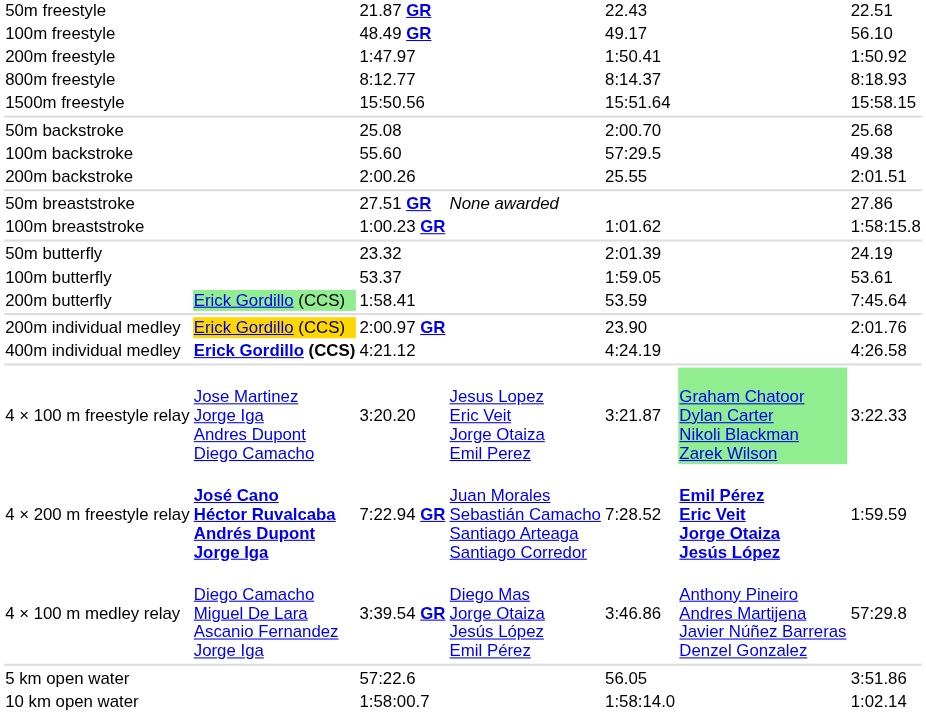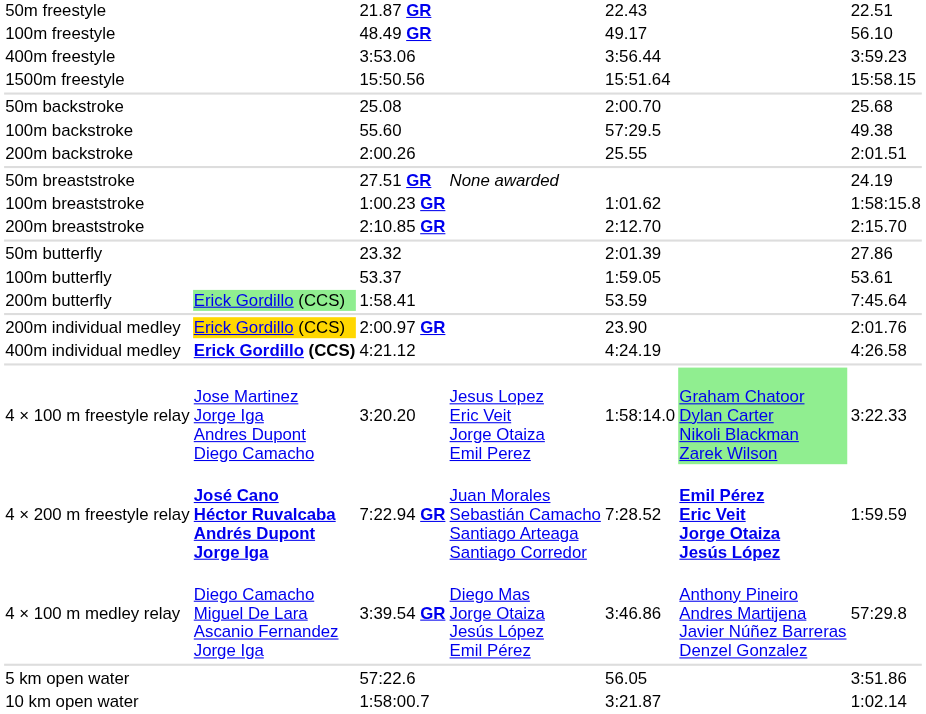 <table>
 <tr>
 <td>50m freestyle</td>
 <td></td>
 <td>21.87 <strong><a href='#'>GR</a></strong></td>
 <td></td>
 <td>22.43</td>
 <td></td>
 <td>22.51</td>
 </tr>
 <tr>
 <td>100m freestyle</td>
 <td></td>
 <td>48.49 <strong><a href='#'>GR</a></strong></td>
 <td></td>
 <td>49.17</td>
 <td></td>
 <td>56.10</td>
 </tr>
 <tr>
-<td>200m freestyle</td>
+<td>400m freestyle</td>
 <td></td>
-<td>1:47.97</td>
+<td>3:53.06</td>
 <td></td>
-<td>1:50.41</td>
+<td>3:56.44</td>
 <td></td>
-<td>1:50.92</td>
-</tr>
-<tr>
-<td>800m freestyle</td>
-<td></td>
-<td>8:12.77</td>
-<td></td>
-<td>8:14.37</td>
-<td></td>
-<td>8:18.93</td>
+<td>3:59.23</td>
 </tr>
 <tr>
 <td>1500m freestyle</td>
 <td></td>
 <td>15:50.56</td>
 <td></td>
 <td>15:51.64</td>
 <td></td>
 <td>15:58.15</td>
 </tr>
 <tr bgcolor=#DDDDDD>
 <td colspan=7></td>
 </tr>
 <tr>
 <td>50m backstroke</td>
 <td></td>
 <td>25.08</td>
 <td></td>
 <td>2:00.70</td>
 <td></td>
 <td>25.68</td>
 </tr>
 <tr>
 <td>100m backstroke</td>
 <td></td>
 <td>55.60</td>
 <td></td>
 <td>57:29.5</td>
 <td></td>
 <td>49.38</td>
 </tr>
 <tr>
 <td>200m backstroke</td>
 <td></td>
 <td>2:00.26</td>
 <td></td>
 <td>25.55</td>
 <td></td>
 <td>2:01.51</td>
 </tr>
 <tr bgcolor=#DDDDDD>
 <td colspan=7></td>
 </tr>
 <tr>
 <td>50m breaststroke</td>
 <td><br></td>
 <td>27.51 <strong><a href='#'>GR</a></strong></td>
 <td colspan=2><em>None awarded</em></td>
 <td></td>
-<td>27.86</td>
+<td>24.19</td>
 </tr>
 <tr>
 <td>100m breaststroke</td>
 <td></td>
 <td>1:00.23 <strong><a href='#'>GR</a></strong></td>
 <td></td>
 <td>1:01.62</td>
 <td></td>
 <td>1:58:15.8</td>
+</tr>
+<tr>
+<td>200m breaststroke</td>
+<td></td>
+<td>2:10.85 <strong><a href='#'>GR</a></strong></td>
+<td></td>
+<td>2:12.70</td>
+<td></td>
+<td>2:15.70</td>
 </tr>
 <tr bgcolor=#DDDDDD>
 <td colspan=7></td>
 </tr>
 <tr>
 <td>50m butterfly</td>
 <td></td>
 <td>23.32</td>
 <td></td>
 <td>2:01.39</td>
 <td></td>
-<td>24.19</td>
+<td>27.86</td>
 </tr>
 <tr>
 <td>100m butterfly</td>
 <td></td>
 <td>53.37</td>
 <td></td>
 <td>1:59.05</td>
 <td></td>
 <td>53.61</td>
 </tr>
 <tr>
 <td>200m butterfly</td>
 <td style="background: lightgreen;"><a href='#'>Erick Gordillo</a> (CCS)</td>
 <td>1:58.41</td>
 <td></td>
 <td>53.59</td>
 <td></td>
 <td>7:45.64</td>
 </tr>
 <tr bgcolor=#DDDDDD>
 <td colspan=7></td>
 </tr>
 <tr>
 <td>200m individual medley</td>
 <td style="background: gold;"><a href='#'>Erick Gordillo</a> (CCS)</td>
 <td>2:00.97 <strong><a href='#'>GR</a></strong></td>
 <td></td>
 <td>23.90</td>
 <td></td>
 <td>2:01.76</td>
 </tr>
 <tr>
 <td>400m individual medley</td>
 <td><strong><a href='#'>Erick Gordillo</a> (CCS)</strong></td>
 <td>4:21.12</td>
 <td></td>
 <td>4:24.19</td>
 <td></td>
 <td>4:26.58</td>
 </tr>
 <tr bgcolor=#DDDDDD>
 <td colspan=7></td>
 </tr>
 <tr>
 <td>4 × 100 m freestyle relay</td>
 <td><br><a href='#'>Jose Martinez</a><br><a href='#'>Jorge Iga</a><br><a href='#'>Andres Dupont</a><br><a href='#'>Diego Camacho</a></td>
 <td>3:20.20</td>
 <td><br><a href='#'>Jesus Lopez</a><br><a href='#'>Eric Veit</a><br><a href='#'>Jorge Otaiza</a><br><a href='#'>Emil Perez</a></td>
-<td>3:21.87</td>
+<td>1:58:14.0</td>
 <td style="background: lightgreen;"><br><a href='#'>Graham Chatoor</a><br><a href='#'>Dylan Carter</a><br><a href='#'>Nikoli Blackman</a><br><a href='#'>Zarek Wilson</a></td>
 <td>3:22.33</td>
 </tr>
 <tr>
 <td>4 × 200 m freestyle relay</td>
 <td><strong><br><a href='#'>José Cano</a><br><a href='#'>Héctor Ruvalcaba</a><br><a href='#'>Andrés Dupont</a><br><a href='#'>Jorge Iga</a></strong></td>
 <td>7:22.94 <strong><a href='#'>GR</a></strong></td>
 <td><br><a href='#'>Juan Morales</a><br><a href='#'>Sebastián Camacho</a><br><a href='#'>Santiago Arteaga</a><br><a href='#'>Santiago Corredor</a></td>
 <td>7:28.52</td>
 <td><strong><br><a href='#'>Emil Pérez</a><br><a href='#'>Eric Veit</a><br><a href='#'>Jorge Otaiza</a><br><a href='#'>Jesús López</a></strong></td>
 <td>1:59.59</td>
 </tr>
 <tr>
 <td>4 × 100 m medley relay</td>
 <td><br><a href='#'>Diego Camacho</a><br><a href='#'>Miguel De Lara</a><br><a href='#'>Ascanio Fernandez</a><br><a href='#'>Jorge Iga</a></td>
 <td>3:39.54 <strong><a href='#'>GR</a></strong></td>
 <td><br><a href='#'>Diego Mas</a><br><a href='#'>Jorge Otaiza</a><br><a href='#'>Jesús López</a><br><a href='#'>Emil Pérez</a></td>
 <td>3:46.86</td>
 <td><br><a href='#'>Anthony Pineiro</a><br><a href='#'>Andres Martijena</a><br><a href='#'>Javier Núñez Barreras</a><br><a href='#'>Denzel Gonzalez</a></td>
 <td>57:29.8</td>
 </tr>
 <tr bgcolor=#DDDDDD>
 <td colspan=7></td>
 </tr>
 <tr>
 <td>5 km open water</td>
 <td></td>
 <td>57:22.6</td>
 <td></td>
 <td>56.05</td>
 <td></td>
 <td>3:51.86</td>
 </tr>
 <tr>
 <td>10 km open water</td>
 <td></td>
 <td>1:58:00.7</td>
 <td></td>
-<td>1:58:14.0</td>
+<td>3:21.87</td>
 <td></td>
 <td>1:02.14</td>
 </tr>
 </table>
